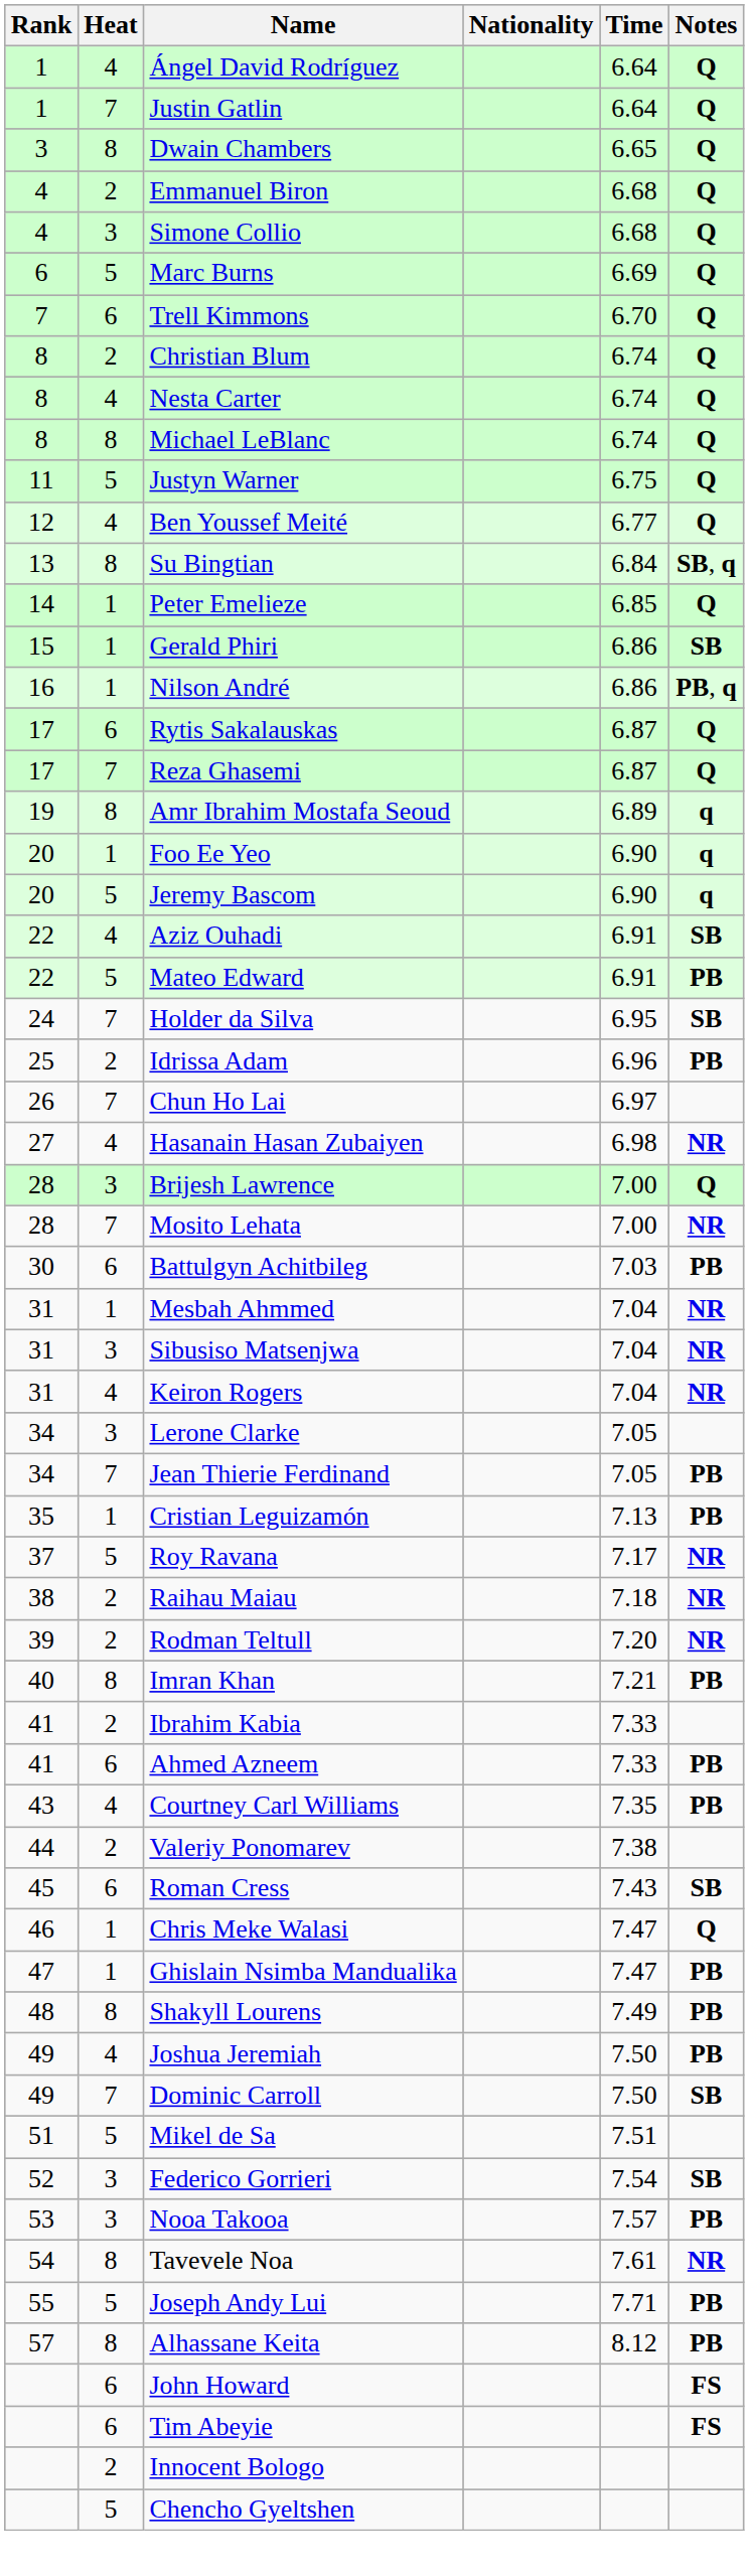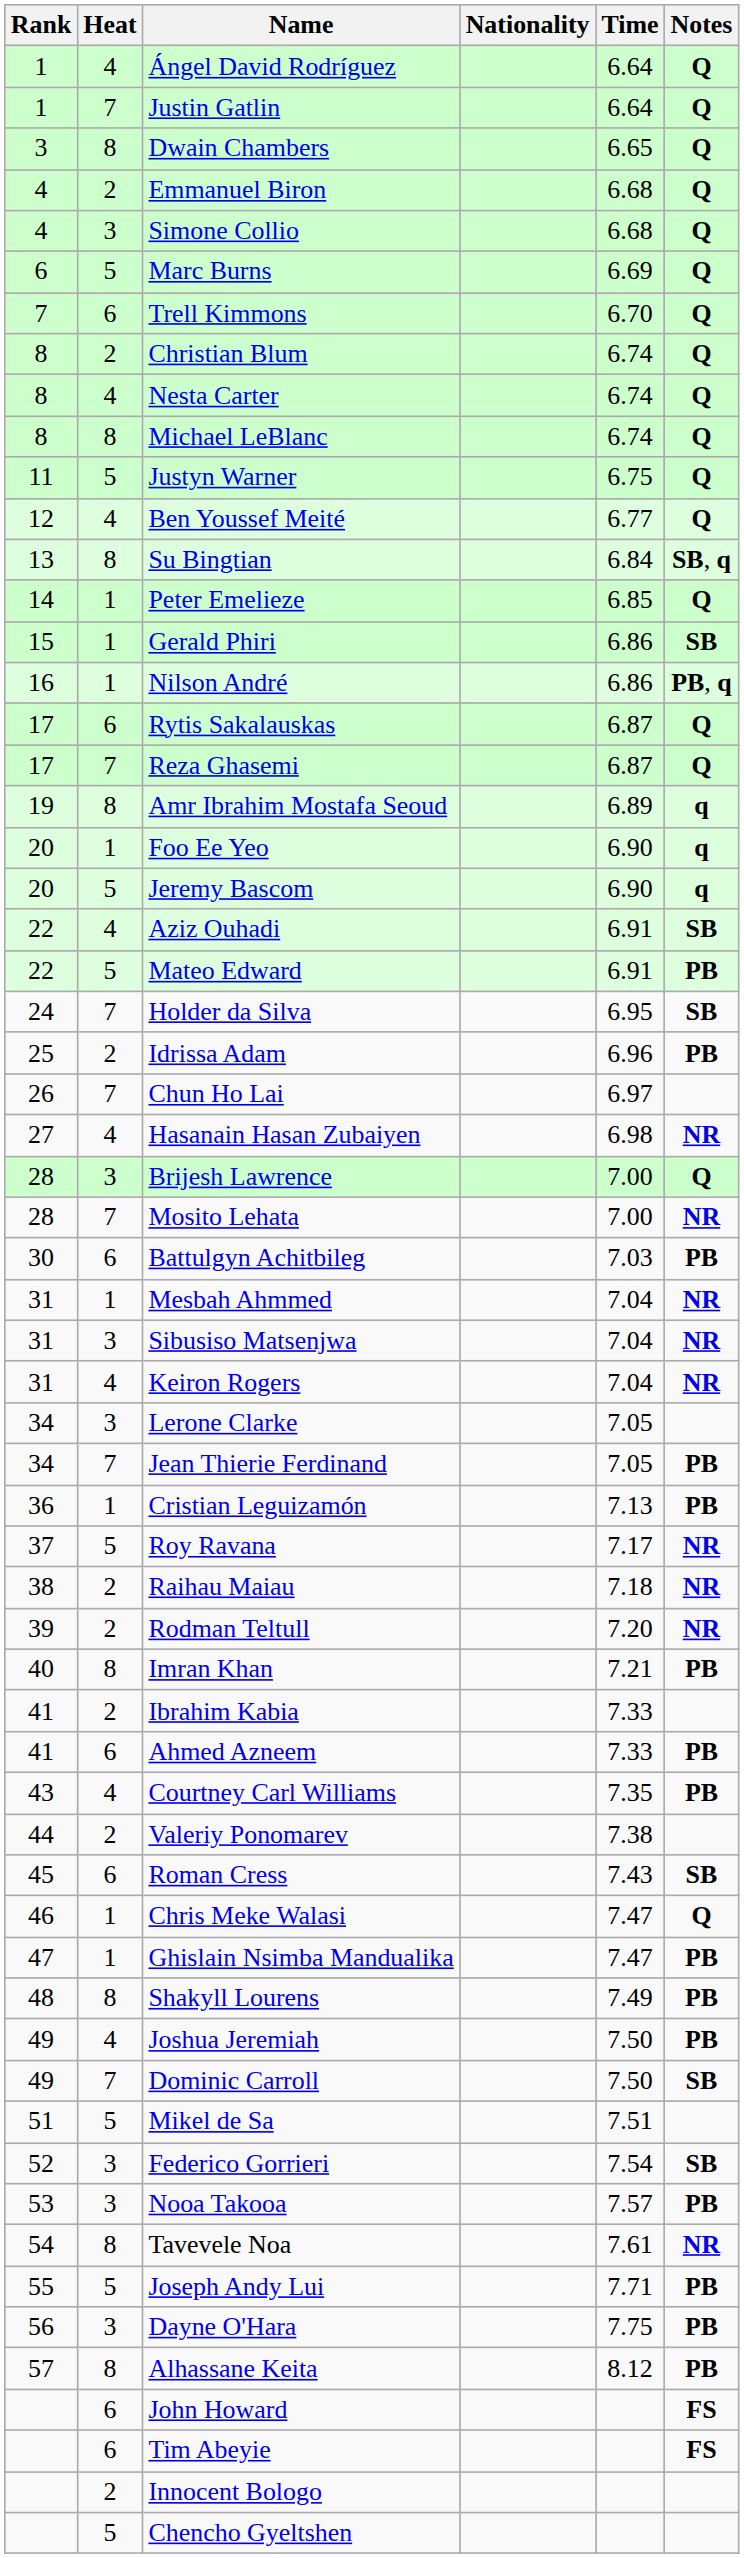 <table class="wikitable sortable" style="text-align:center">
 <tr>
 <th>Rank</th>
 <th>Heat</th>
 <th>Name</th>
 <th>Nationality</th>
 <th>Time</th>
 <th>Notes</th>
 </tr>
 <tr bgcolor=ccffcc>
 <td>1</td>
 <td>4</td>
 <td align=left><a href='#'>Ángel David Rodríguez</a></td>
 <td align=left></td>
 <td>6.64</td>
 <td><strong>Q</strong></td>
 </tr>
 <tr bgcolor=ccffcc>
 <td>1</td>
 <td>7</td>
 <td align=left><a href='#'>Justin Gatlin</a></td>
 <td align=left></td>
 <td>6.64</td>
 <td><strong>Q</strong></td>
 </tr>
 <tr bgcolor=ccffcc>
 <td>3</td>
 <td>8</td>
 <td align=left><a href='#'>Dwain Chambers</a></td>
 <td align=left></td>
 <td>6.65</td>
 <td><strong>Q</strong></td>
 </tr>
 <tr bgcolor=ccffcc>
 <td>4</td>
 <td>2</td>
 <td align=left><a href='#'>Emmanuel Biron</a></td>
 <td align=left></td>
 <td>6.68</td>
 <td><strong>Q</strong></td>
 </tr>
 <tr bgcolor=ccffcc>
 <td>4</td>
 <td>3</td>
 <td align=left><a href='#'>Simone Collio</a></td>
 <td align=left></td>
 <td>6.68</td>
 <td><strong>Q</strong></td>
 </tr>
 <tr bgcolor=ccffcc>
 <td>6</td>
 <td>5</td>
 <td align=left><a href='#'>Marc Burns</a></td>
 <td align=left></td>
 <td>6.69</td>
 <td><strong>Q</strong></td>
 </tr>
 <tr bgcolor=ccffcc>
 <td>7</td>
 <td>6</td>
 <td align=left><a href='#'>Trell Kimmons</a></td>
 <td align=left></td>
 <td>6.70</td>
 <td><strong>Q</strong></td>
 </tr>
 <tr bgcolor=ccffcc>
 <td>8</td>
 <td>2</td>
 <td align=left><a href='#'>Christian Blum</a></td>
 <td align=left></td>
 <td>6.74</td>
 <td><strong>Q</strong></td>
 </tr>
 <tr bgcolor=ccffcc>
 <td>8</td>
 <td>4</td>
 <td align=left><a href='#'>Nesta Carter</a></td>
 <td align=left></td>
 <td>6.74</td>
 <td><strong>Q</strong></td>
 </tr>
 <tr bgcolor=ccffcc>
 <td>8</td>
 <td>8</td>
 <td align=left><a href='#'>Michael LeBlanc</a></td>
 <td align=left></td>
 <td>6.74</td>
 <td><strong>Q</strong></td>
 </tr>
 <tr bgcolor=ccffcc>
 <td>11</td>
 <td>5</td>
 <td align=left><a href='#'>Justyn Warner</a></td>
 <td align=left></td>
 <td>6.75</td>
 <td><strong>Q</strong></td>
 </tr>
 <tr bgcolor=ddffdd>
 <td>12</td>
 <td>4</td>
 <td align=left><a href='#'>Ben Youssef Meité</a></td>
 <td align=left></td>
 <td>6.77</td>
 <td><strong>Q</strong></td>
 </tr>
 <tr bgcolor=ddffdd>
 <td>13</td>
 <td>8</td>
 <td align=left><a href='#'>Su Bingtian</a></td>
 <td align=left></td>
 <td>6.84</td>
 <td><strong>SB</strong>, <strong>q</strong></td>
 </tr>
 <tr bgcolor=ccffcc>
 <td>14</td>
 <td>1</td>
 <td align=left><a href='#'>Peter Emelieze</a></td>
 <td align=left></td>
 <td>6.85</td>
 <td><strong>Q</strong></td>
 </tr>
 <tr bgcolor=ccffcc>
 <td>15</td>
 <td>1</td>
 <td align=left><a href='#'>Gerald Phiri</a></td>
 <td align=left></td>
 <td>6.86</td>
 <td><strong>SB</strong></td>
 </tr>
 <tr bgcolor=ddffdd>
 <td>16</td>
 <td>1</td>
 <td align=left><a href='#'>Nilson André</a></td>
 <td align=left></td>
 <td>6.86</td>
 <td><strong>PB</strong>, <strong>q</strong></td>
 </tr>
 <tr bgcolor=ccffcc>
 <td>17</td>
 <td>6</td>
 <td align=left><a href='#'>Rytis Sakalauskas</a></td>
 <td align=left></td>
 <td>6.87</td>
 <td><strong>Q</strong></td>
 </tr>
 <tr bgcolor=ccffcc>
 <td>17</td>
 <td>7</td>
 <td align=left><a href='#'>Reza Ghasemi</a></td>
 <td align=left></td>
 <td>6.87</td>
 <td><strong>Q</strong></td>
 </tr>
 <tr bgcolor=ddffdd>
 <td>19</td>
 <td>8</td>
 <td align=left><a href='#'>Amr Ibrahim Mostafa Seoud</a></td>
 <td align=left></td>
 <td>6.89</td>
 <td><strong>q</strong></td>
 </tr>
 <tr bgcolor=ddffdd>
 <td>20</td>
 <td>1</td>
 <td align=left><a href='#'>Foo Ee Yeo</a></td>
 <td align=left></td>
 <td>6.90</td>
 <td><strong>q</strong></td>
 </tr>
 <tr bgcolor=ddffdd>
 <td>20</td>
 <td>5</td>
 <td align=left><a href='#'>Jeremy Bascom</a></td>
 <td align=left></td>
 <td>6.90</td>
 <td><strong>q</strong></td>
 </tr>
 <tr bgcolor=ddffdd>
 <td>22</td>
 <td>4</td>
 <td align=left><a href='#'>Aziz Ouhadi</a></td>
 <td align=left></td>
 <td>6.91</td>
 <td><strong>SB</strong></td>
 </tr>
 <tr bgcolor=ddffdd>
 <td>22</td>
 <td>5</td>
 <td align=left><a href='#'>Mateo Edward</a></td>
 <td align=left></td>
 <td>6.91</td>
 <td><strong>PB</strong></td>
 </tr>
 <tr>
 <td>24</td>
 <td>7</td>
 <td align=left><a href='#'>Holder da Silva</a></td>
 <td align=left></td>
 <td>6.95</td>
 <td><strong>SB</strong></td>
 </tr>
 <tr>
 <td>25</td>
 <td>2</td>
 <td align=left><a href='#'>Idrissa Adam</a></td>
 <td align=left></td>
 <td>6.96</td>
 <td><strong>PB</strong></td>
 </tr>
 <tr>
 <td>26</td>
 <td>7</td>
 <td align=left><a href='#'>Chun Ho Lai</a></td>
 <td align=left></td>
 <td>6.97</td>
 <td></td>
 </tr>
 <tr>
 <td>27</td>
 <td>4</td>
 <td align=left><a href='#'>Hasanain Hasan Zubaiyen</a></td>
 <td align=left></td>
 <td>6.98</td>
 <td><strong><a href='#'>NR</a></strong></td>
 </tr>
 <tr bgcolor=ccffcc>
 <td>28</td>
 <td>3</td>
 <td align=left><a href='#'>Brijesh Lawrence</a></td>
 <td align=left></td>
 <td>7.00</td>
 <td><strong>Q</strong></td>
 </tr>
 <tr>
 <td>28</td>
 <td>7</td>
 <td align=left><a href='#'>Mosito Lehata</a></td>
 <td align=left></td>
 <td>7.00</td>
 <td><strong><a href='#'>NR</a></strong></td>
 </tr>
 <tr>
 <td>30</td>
 <td>6</td>
 <td align=left><a href='#'>Battulgyn Achitbileg</a></td>
 <td align=left></td>
 <td>7.03</td>
 <td><strong>PB</strong></td>
 </tr>
 <tr>
 <td>31</td>
 <td>1</td>
 <td align=left><a href='#'>Mesbah Ahmmed</a></td>
 <td align=left></td>
 <td>7.04</td>
 <td><strong><a href='#'>NR</a></strong></td>
 </tr>
 <tr>
 <td>31</td>
 <td>3</td>
 <td align=left><a href='#'>Sibusiso Matsenjwa</a></td>
 <td align=left></td>
 <td>7.04</td>
 <td><strong><a href='#'>NR</a></strong></td>
 </tr>
 <tr>
 <td>31</td>
 <td>4</td>
 <td align=left><a href='#'>Keiron Rogers</a></td>
 <td align=left></td>
 <td>7.04</td>
 <td><strong><a href='#'>NR</a></strong></td>
 </tr>
 <tr>
 <td>34</td>
 <td>3</td>
 <td align=left><a href='#'>Lerone Clarke</a></td>
 <td align=left></td>
 <td>7.05</td>
 <td></td>
 </tr>
 <tr>
 <td>34</td>
 <td>7</td>
 <td align=left><a href='#'>Jean Thierie Ferdinand</a></td>
 <td align=left></td>
 <td>7.05</td>
 <td><strong>PB</strong></td>
 </tr>
 <tr>
-<td>35</td>
+<td>36</td>
 <td>1</td>
 <td align=left><a href='#'>Cristian Leguizamón</a></td>
 <td align=left></td>
 <td>7.13</td>
 <td><strong>PB</strong></td>
 </tr>
 <tr>
 <td>37</td>
 <td>5</td>
 <td align=left><a href='#'>Roy Ravana</a></td>
 <td align=left></td>
 <td>7.17</td>
 <td><strong><a href='#'>NR</a></strong></td>
 </tr>
 <tr>
 <td>38</td>
 <td>2</td>
 <td align=left><a href='#'>Raihau Maiau</a></td>
 <td align=left></td>
 <td>7.18</td>
 <td><strong><a href='#'>NR</a></strong></td>
 </tr>
 <tr>
 <td>39</td>
 <td>2</td>
 <td align=left><a href='#'>Rodman Teltull</a></td>
 <td align=left></td>
 <td>7.20</td>
 <td><strong><a href='#'>NR</a></strong></td>
 </tr>
 <tr>
 <td>40</td>
 <td>8</td>
 <td align=left><a href='#'>Imran Khan</a></td>
 <td align=left></td>
 <td>7.21</td>
 <td><strong>PB</strong></td>
 </tr>
 <tr>
 <td>41</td>
 <td>2</td>
 <td align=left><a href='#'>Ibrahim Kabia</a></td>
 <td align=left></td>
 <td>7.33</td>
 <td></td>
 </tr>
 <tr>
 <td>41</td>
 <td>6</td>
 <td align=left><a href='#'>Ahmed Azneem</a></td>
 <td align=left></td>
 <td>7.33</td>
 <td><strong>PB</strong></td>
 </tr>
 <tr>
 <td>43</td>
 <td>4</td>
 <td align=left><a href='#'>Courtney Carl Williams</a></td>
 <td align=left></td>
 <td>7.35</td>
 <td><strong>PB</strong></td>
 </tr>
 <tr>
 <td>44</td>
 <td>2</td>
 <td align=left><a href='#'>Valeriy Ponomarev</a></td>
 <td align=left></td>
 <td>7.38</td>
 <td></td>
 </tr>
 <tr>
 <td>45</td>
 <td>6</td>
 <td align=left><a href='#'>Roman Cress</a></td>
 <td align=left></td>
 <td>7.43</td>
 <td><strong>SB</strong></td>
 </tr>
 <tr>
 <td>46</td>
 <td>1</td>
 <td align=left><a href='#'>Chris Meke Walasi</a></td>
 <td align=left></td>
 <td>7.47</td>
 <td><strong>Q</strong></td>
 </tr>
 <tr>
 <td>47</td>
 <td>1</td>
 <td align=left><a href='#'>Ghislain Nsimba Mandualika</a></td>
 <td align=left></td>
 <td>7.47</td>
 <td><strong>PB</strong></td>
 </tr>
 <tr>
 <td>48</td>
 <td>8</td>
 <td align=left><a href='#'>Shakyll Lourens</a></td>
 <td align=left></td>
 <td>7.49</td>
 <td><strong>PB</strong></td>
 </tr>
 <tr>
 <td>49</td>
 <td>4</td>
 <td align=left><a href='#'>Joshua Jeremiah</a></td>
 <td align=left></td>
 <td>7.50</td>
 <td><strong>PB</strong></td>
 </tr>
 <tr>
 <td>49</td>
 <td>7</td>
 <td align=left><a href='#'>Dominic Carroll</a></td>
 <td align=left></td>
 <td>7.50</td>
 <td><strong>SB</strong></td>
 </tr>
 <tr>
 <td>51</td>
 <td>5</td>
 <td align=left><a href='#'>Mikel de Sa</a></td>
 <td align=left></td>
 <td>7.51</td>
 <td></td>
 </tr>
 <tr>
 <td>52</td>
 <td>3</td>
 <td align=left><a href='#'>Federico Gorrieri</a></td>
 <td align=left></td>
 <td>7.54</td>
 <td><strong>SB</strong></td>
 </tr>
 <tr>
 <td>53</td>
 <td>3</td>
 <td align=left><a href='#'>Nooa Takooa</a></td>
 <td align=left></td>
 <td>7.57</td>
 <td><strong>PB</strong></td>
 </tr>
 <tr>
 <td>54</td>
 <td>8</td>
 <td align=left>Tavevele Noa</td>
 <td align=left></td>
 <td>7.61</td>
 <td><strong><a href='#'>NR</a></strong></td>
 </tr>
 <tr>
 <td>55</td>
 <td>5</td>
 <td align=left><a href='#'>Joseph Andy Lui</a></td>
 <td align=left></td>
 <td>7.71</td>
 <td><strong>PB</strong></td>
 </tr>
 <tr>
+<td>56</td>
+<td>3</td>
+<td align=left><a href='#'>Dayne O'Hara</a></td>
+<td align=left></td>
+<td>7.75</td>
+<td><strong>PB</strong></td>
+</tr>
+<tr>
 <td>57</td>
 <td>8</td>
 <td align=left><a href='#'>Alhassane Keita</a></td>
 <td align=left></td>
 <td>8.12</td>
 <td><strong>PB</strong></td>
 </tr>
 <tr>
 <td></td>
 <td>6</td>
 <td align=left><a href='#'>John Howard</a></td>
 <td align=left></td>
 <td></td>
 <td><strong>FS</strong></td>
 </tr>
 <tr>
 <td></td>
 <td>6</td>
 <td align=left><a href='#'>Tim Abeyie</a></td>
 <td align=left></td>
 <td></td>
 <td><strong>FS</strong></td>
 </tr>
 <tr>
 <td></td>
 <td>2</td>
 <td align=left><a href='#'>Innocent Bologo</a></td>
 <td align=left></td>
 <td></td>
 <td></td>
 </tr>
 <tr>
 <td></td>
 <td>5</td>
 <td align=left><a href='#'>Chencho Gyeltshen</a></td>
 <td align=left></td>
 <td></td>
 <td></td>
 </tr>
 </table>
